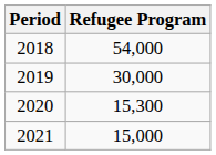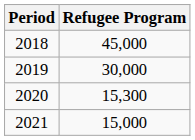 <table class="wikitable" style="text-align:center">
 <tr>
 <th>Period</th>
 <th>Refugee Program  </th>
 </tr>
 <tr>
 <td>2018</td>
-<td>54,000</td>
+<td>45,000</td>
 </tr>
 <tr>
 <td>2019</td>
 <td>30,000</td>
 </tr>
 <tr>
 <td>2020</td>
 <td>15,300</td>
 </tr>
 <tr>
 <td>2021</td>
 <td>15,000</td>
 </tr>
 </table>
